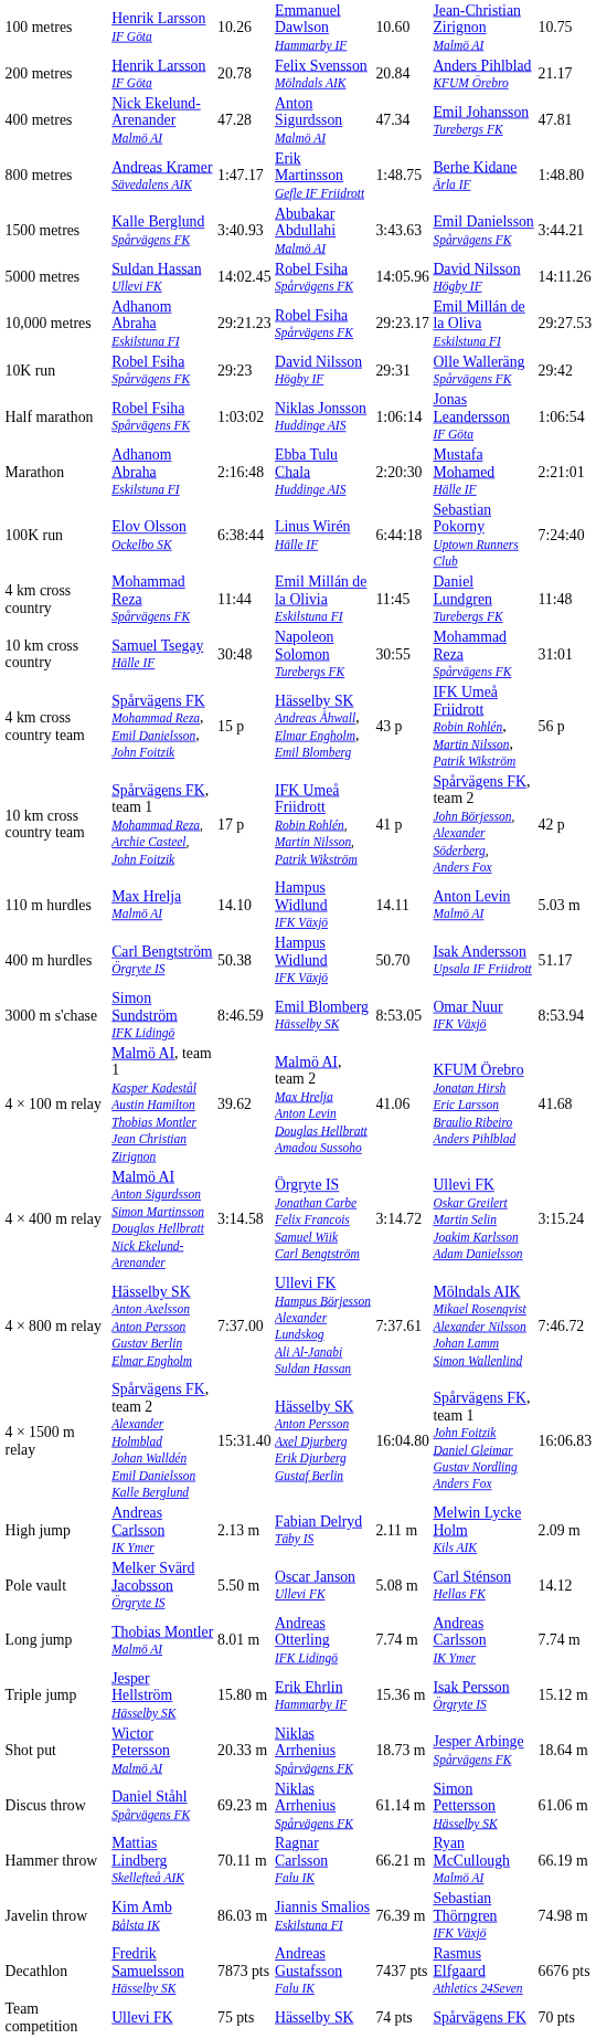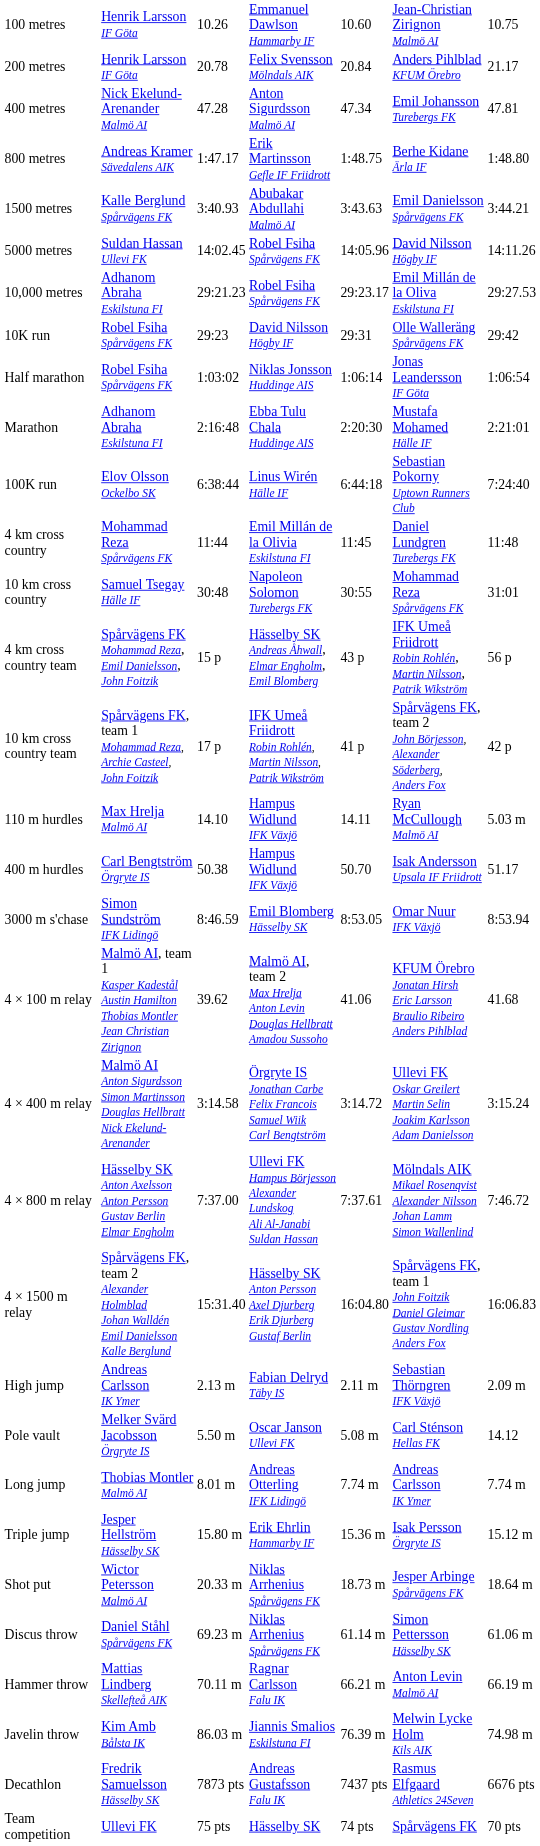 <table>
 <tr>
 <td>100 metres</td>
 <td><a href='#'>Henrik Larsson</a><br><small><em><a href='#'>IF Göta</a></em></small></td>
 <td>10.26</td>
 <td><a href='#'>Emmanuel Dawlson</a><br><small><em><a href='#'>Hammarby IF</a></em></small></td>
 <td>10.60</td>
 <td><a href='#'>Jean-Christian Zirignon</a><br><small><em><a href='#'>Malmö AI</a></em></small></td>
 <td>10.75</td>
 </tr>
 <tr>
 <td>200 metres</td>
 <td><a href='#'>Henrik Larsson</a><br><small><em><a href='#'>IF Göta</a></em></small></td>
 <td>20.78</td>
 <td><a href='#'>Felix Svensson</a><br><small><em><a href='#'>Mölndals AIK</a></em></small></td>
 <td>20.84</td>
 <td><a href='#'>Anders Pihlblad</a><br><small><em><a href='#'>KFUM Örebro</a></em></small></td>
 <td>21.17</td>
 </tr>
 <tr>
 <td>400 metres</td>
 <td><a href='#'>Nick Ekelund-Arenander</a><br><small><em><a href='#'>Malmö AI</a></em></small></td>
 <td>47.28</td>
 <td><a href='#'>Anton Sigurdsson</a><br><small><em><a href='#'>Malmö AI</a></em></small></td>
 <td>47.34</td>
 <td><a href='#'>Emil Johansson</a><br><small><em><a href='#'>Turebergs FK</a></em></small></td>
 <td>47.81</td>
 </tr>
 <tr>
 <td>800 metres</td>
 <td><a href='#'>Andreas Kramer</a><br><small><em><a href='#'>Sävedalens AIK</a></em></small></td>
 <td>1:47.17</td>
 <td><a href='#'>Erik Martinsson</a><br><small><em><a href='#'>Gefle IF Friidrott</a></em></small></td>
 <td>1:48.75</td>
 <td><a href='#'>Berhe Kidane</a><br><small><em><a href='#'>Ärla IF</a></em></small></td>
 <td>1:48.80</td>
 </tr>
 <tr>
 <td>1500 metres</td>
 <td><a href='#'>Kalle Berglund</a><br><small><em><a href='#'>Spårvägens FK</a></em></small></td>
 <td>3:40.93</td>
 <td><a href='#'>Abubakar Abdullahi</a><br><small><em><a href='#'>Malmö AI</a></em></small></td>
 <td>3:43.63</td>
 <td><a href='#'>Emil Danielsson</a><br><small><em><a href='#'>Spårvägens FK</a></em></small></td>
 <td>3:44.21</td>
 </tr>
 <tr>
 <td>5000 metres</td>
 <td><a href='#'>Suldan Hassan</a><br><small><em><a href='#'>Ullevi FK</a></em></small></td>
 <td>14:02.45</td>
 <td><a href='#'>Robel Fsiha</a><br><small><em><a href='#'>Spårvägens FK</a></em></small></td>
 <td>14:05.96</td>
 <td><a href='#'>David Nilsson</a><br><small><em><a href='#'>Högby IF</a></em></small></td>
 <td>14:11.26</td>
 </tr>
 <tr>
 <td>10,000 metres</td>
 <td><a href='#'>Adhanom Abraha</a><br><small><em><a href='#'>Eskilstuna FI</a></em></small></td>
 <td>29:21.23</td>
 <td><a href='#'>Robel Fsiha</a><br><small><em><a href='#'>Spårvägens FK</a></em></small></td>
 <td>29:23.17</td>
 <td><a href='#'>Emil Millán de la Oliva</a><br><small><em><a href='#'>Eskilstuna FI</a></em></small></td>
 <td>29:27.53</td>
 </tr>
 <tr>
 <td>10K run</td>
 <td><a href='#'>Robel Fsiha</a><br><small><em><a href='#'>Spårvägens FK</a></em></small></td>
 <td>29:23</td>
 <td><a href='#'>David Nilsson</a><br><small><em><a href='#'>Högby IF</a></em></small></td>
 <td>29:31</td>
 <td><a href='#'>Olle Walleräng</a><br><small><em><a href='#'>Spårvägens FK</a></em></small></td>
 <td>29:42</td>
 </tr>
 <tr>
 <td>Half marathon</td>
 <td><a href='#'>Robel Fsiha</a><br><small><em><a href='#'>Spårvägens FK</a></em></small></td>
 <td>1:03:02</td>
 <td><a href='#'>Niklas Jonsson</a><br><small><em><a href='#'>Huddinge AIS</a></em></small></td>
 <td>1:06:14</td>
 <td><a href='#'>Jonas Leandersson</a><br><small><em><a href='#'>IF Göta</a></em></small></td>
 <td>1:06:54</td>
 </tr>
 <tr>
 <td>Marathon</td>
 <td><a href='#'>Adhanom Abraha</a><br><small><em><a href='#'>Eskilstuna FI</a></em></small></td>
 <td>2:16:48</td>
 <td><a href='#'>Ebba Tulu Chala</a><br><small><em><a href='#'>Huddinge AIS</a></em></small></td>
 <td>2:20:30</td>
 <td><a href='#'>Mustafa Mohamed</a><br><small><em><a href='#'>Hälle IF</a></em></small></td>
 <td>2:21:01</td>
 </tr>
 <tr>
 <td>100K run</td>
 <td><a href='#'>Elov Olsson</a><br><small><em><a href='#'>Ockelbo SK</a></em></small></td>
 <td>6:38:44</td>
 <td><a href='#'>Linus Wirén</a><br><small><em><a href='#'>Hälle IF</a></em></small></td>
 <td>6:44:18</td>
 <td><a href='#'>Sebastian Pokorny</a><br><small><em><a href='#'>Uptown Runners Club</a></em></small></td>
 <td>7:24:40</td>
 </tr>
 <tr>
 <td>4 km cross country</td>
 <td><a href='#'>Mohammad Reza</a><br><small><em><a href='#'>Spårvägens FK</a></em></small></td>
 <td>11:44</td>
 <td><a href='#'>Emil Millán de la Olivia</a><br><small><em><a href='#'>Eskilstuna FI</a></em></small></td>
 <td>11:45</td>
 <td><a href='#'>Daniel Lundgren</a><br><small><em><a href='#'>Turebergs FK</a></em></small></td>
 <td>11:48</td>
 </tr>
 <tr>
 <td>10 km cross country</td>
 <td><a href='#'>Samuel Tsegay</a><br><small><em><a href='#'>Hälle IF</a></em></small></td>
 <td>30:48</td>
 <td><a href='#'>Napoleon Solomon</a><br><small><em><a href='#'>Turebergs FK</a></em></small></td>
 <td>30:55</td>
 <td><a href='#'>Mohammad Reza</a><br><small><em><a href='#'>Spårvägens FK</a></em></small></td>
 <td>31:01</td>
 </tr>
 <tr>
 <td>4 km cross country team</td>
 <td><a href='#'>Spårvägens FK</a><br><small><em><a href='#'>Mohammad Reza</a></em></small>,<br><small><em><a href='#'>Emil Danielsson</a></em></small>,<br><small><em><a href='#'>John Foitzik</a></em></small></td>
 <td>15 p</td>
 <td><a href='#'>Hässelby SK</a><br><small><em><a href='#'>Andreas Åhwall</a></em></small>,<br><small><em><a href='#'>Elmar Engholm</a></em></small>,<br><small><em><a href='#'>Emil Blomberg</a></em></small></td>
 <td>43 p</td>
 <td><a href='#'>IFK Umeå Friidrott</a><br><small><em><a href='#'>Robin Rohlén</a></em></small>,<br><small><em><a href='#'>Martin Nilsson</a></em></small>,<br><small><em><a href='#'>Patrik Wikström</a></em></small></td>
 <td>56 p</td>
 </tr>
 <tr>
 <td>10 km cross country team</td>
 <td><a href='#'>Spårvägens FK</a>, team 1<br><small><em><a href='#'>Mohammad Reza</a></em>,</small><br><small><em><a href='#'>Archie Casteel</a>,</em></small><br><small><em><a href='#'>John Foitzik</a></em></small></td>
 <td>17 p</td>
 <td><a href='#'>IFK Umeå Friidrott</a><br><small><em><a href='#'>Robin Rohlén</a></em>,</small><br><small><em><a href='#'>Martin Nilsson</a>,</em></small><br><small><em><a href='#'>Patrik Wikström</a></em></small></td>
 <td>41 p</td>
 <td><a href='#'>Spårvägens FK</a>, team 2<br><small><em><a href='#'>John Börjesson</a></em>,</small><br><small><em><a href='#'>Alexander Söderberg</a>,</em></small><br><small><em><a href='#'>Anders Fox</a></em></small></td>
 <td>42 p</td>
 </tr>
 <tr>
 <td>110 m hurdles</td>
 <td><a href='#'>Max Hrelja</a><br><small><em><a href='#'>Malmö AI</a></em></small></td>
 <td>14.10</td>
 <td><a href='#'>Hampus Widlund</a><br><small><em><a href='#'>IFK Växjö</a></em></small></td>
 <td>14.11</td>
-<td><a href='#'>Anton Levin</a><br><small><em><a href='#'>Malmö AI</a></em></small></td>
+<td><a href='#'>Ryan McCullough</a><br><small><em><a href='#'>Malmö AI</a></em></small></td>
 <td>5.03 m</td>
 </tr>
 <tr>
 <td>400 m hurdles</td>
 <td><a href='#'>Carl Bengtström</a><br><small><em><a href='#'>Örgryte IS</a></em></small></td>
 <td>50.38</td>
 <td><a href='#'>Hampus Widlund</a><br><small><em><a href='#'>IFK Växjö</a></em></small></td>
 <td>50.70</td>
 <td><a href='#'>Isak Andersson</a><br><small><em><a href='#'>Upsala IF Friidrott</a></em></small></td>
 <td>51.17</td>
 </tr>
 <tr>
 <td>3000 m s'chase</td>
 <td><a href='#'>Simon Sundström</a><br><small><em><a href='#'>IFK Lidingö</a></em></small></td>
 <td>8:46.59</td>
 <td><a href='#'>Emil Blomberg</a><br><small><em><a href='#'>Hässelby SK</a></em></small></td>
 <td>8:53.05</td>
 <td><a href='#'>Omar Nuur</a><br><small><em><a href='#'>IFK Växjö</a></em></small></td>
 <td>8:53.94</td>
 </tr>
 <tr>
 <td>4 × 100 m relay</td>
 <td><a href='#'>Malmö AI</a>, team 1<br><small><em><a href='#'>Kasper Kadestål</a></em></small><br><small><em><a href='#'>Austin Hamilton</a></em></small><br><small><em><a href='#'>Thobias Montler</a></em></small><br><small><em><a href='#'>Jean Christian Zirignon</a></em></small></td>
 <td>39.62</td>
 <td><a href='#'>Malmö AI</a>, team 2<br><small><em><a href='#'>Max Hrelja</a></em></small><br><small><em><a href='#'>Anton Levin</a></em></small><br><small><em><a href='#'>Douglas Hellbratt</a></em></small><br><small><em><a href='#'>Amadou Sussoho</a></em></small></td>
 <td>41.06</td>
 <td><a href='#'>KFUM Örebro</a><br><small><em><a href='#'>Jonatan Hirsh</a></em></small><br><small><em><a href='#'>Eric Larsson</a></em></small><br><small><em><a href='#'>Braulio Ribeiro</a></em></small><br><small><em><a href='#'>Anders Pihlblad</a></em></small></td>
 <td>41.68</td>
 </tr>
 <tr>
 <td>4 × 400 m relay</td>
 <td><a href='#'>Malmö AI</a><br><small><em><a href='#'>Anton Sigurdsson</a></em></small><br><small><em><a href='#'>Simon Martinsson</a></em></small><br><small><em><a href='#'>Douglas Hellbratt</a></em></small><br><small><em><a href='#'>Nick Ekelund-Arenander</a></em></small></td>
 <td>3:14.58</td>
 <td><a href='#'>Örgryte IS</a><br><small><em><a href='#'>Jonathan Carbe</a></em></small><br><small><em><a href='#'>Felix Francois</a></em></small><br><small><em><a href='#'>Samuel Wiik</a></em></small><br><small><em><a href='#'>Carl Bengtström</a></em></small></td>
 <td>3:14.72</td>
 <td><a href='#'>Ullevi FK</a><br><small><em><a href='#'>Oskar Greilert</a></em></small><br><small><em><a href='#'>Martin Selin</a></em></small><br><small><em><a href='#'>Joakim Karlsson</a></em></small><br><small><em><a href='#'>Adam Danielsson</a></em></small></td>
 <td>3:15.24</td>
 </tr>
 <tr>
 <td>4 × 800 m relay</td>
 <td><a href='#'>Hässelby SK</a><br><small><em><a href='#'>Anton Axelsson</a></em></small><br><small><em><a href='#'>Anton Persson</a></em></small><br><small><em><a href='#'>Gustav Berlin</a></em></small><br><small><em><a href='#'>Elmar Engholm</a></em></small></td>
 <td>7:37.00</td>
 <td><a href='#'>Ullevi FK</a><br><small><em><a href='#'>Hampus Börjesson</a></em></small><br><small><em><a href='#'>Alexander Lundskog</a></em></small><br><small><em><a href='#'>Ali Al-Janabi</a></em></small><br><small><em><a href='#'>Suldan Hassan</a></em></small></td>
 <td>7:37.61</td>
 <td><a href='#'>Mölndals AIK</a><br><small><em><a href='#'>Mikael Rosenqvist</a></em></small><br><small><em><a href='#'>Alexander Nilsson</a></em></small><br><small><em><a href='#'>Johan Lamm</a></em></small><br><small><em><a href='#'>Simon Wallenlind</a></em></small></td>
 <td>7:46.72</td>
 </tr>
 <tr>
 <td>4 × 1500 m relay</td>
 <td><a href='#'>Spårvägens FK</a>, team 2<br><small><em><a href='#'>Alexander Holmblad</a></em></small><br><small><em><a href='#'>Johan Walldén</a></em></small><br><small><em><a href='#'>Emil Danielsson</a></em></small><br><small><em><a href='#'>Kalle Berglund</a></em></small></td>
 <td>15:31.40</td>
 <td><a href='#'>Hässelby SK</a><br><small><em><a href='#'>Anton Persson</a></em></small><br><small><em><a href='#'>Axel Djurberg</a></em></small><br><small><em><a href='#'>Erik Djurberg</a></em></small><br><small><em><a href='#'>Gustaf Berlin</a></em></small></td>
 <td>16:04.80</td>
 <td><a href='#'>Spårvägens FK</a>, team 1<br><small><em><a href='#'>John Foitzik</a></em></small><br><small><em><a href='#'>Daniel Gleimar</a></em></small><br><small><em><a href='#'>Gustav Nordling</a></em></small><br><small><em><a href='#'>Anders Fox</a></em></small></td>
 <td>16:06.83</td>
 </tr>
 <tr>
 <td>High jump</td>
 <td><a href='#'>Andreas Carlsson</a><br><small><em><a href='#'>IK Ymer</a></em></small></td>
 <td>2.13 m</td>
 <td><a href='#'>Fabian Delryd</a><br><small><em><a href='#'>Täby IS</a></em></small></td>
 <td>2.11 m</td>
-<td><a href='#'>Melwin Lycke Holm</a><br><small><em><a href='#'>Kils AIK</a></em></small></td>
+<td><a href='#'>Sebastian Thörngren</a><br><small><em><a href='#'>IFK Växjö</a></em></small></td>
 <td>2.09 m</td>
 </tr>
 <tr>
 <td>Pole vault</td>
 <td><a href='#'>Melker Svärd Jacobsson</a><br><small><em><a href='#'>Örgryte IS</a></em></small></td>
 <td>5.50 m</td>
 <td><a href='#'>Oscar Janson</a><br><small><em><a href='#'>Ullevi FK</a></em></small></td>
 <td>5.08 m</td>
 <td><a href='#'>Carl Sténson</a><br><small><em><a href='#'>Hellas FK</a></em></small></td>
 <td>14.12</td>
 </tr>
 <tr>
 <td>Long jump</td>
 <td><a href='#'>Thobias Montler</a><br><small><em><a href='#'>Malmö AI</a></em></small></td>
 <td>8.01 m</td>
 <td><a href='#'>Andreas Otterling</a><br><small><em><a href='#'>IFK Lidingö</a></em></small></td>
 <td>7.74 m</td>
 <td><a href='#'>Andreas Carlsson</a><br><small><em><a href='#'>IK Ymer</a></em></small></td>
 <td>7.74 m</td>
 </tr>
 <tr>
 <td>Triple jump</td>
 <td><a href='#'>Jesper Hellström</a><br><small><em><a href='#'>Hässelby SK</a></em></small></td>
 <td>15.80 m</td>
 <td><a href='#'>Erik Ehrlin</a><br><small><em><a href='#'>Hammarby IF</a></em></small></td>
 <td>15.36 m</td>
 <td><a href='#'>Isak Persson</a><br><small><em><a href='#'>Örgryte IS</a></em></small></td>
 <td>15.12 m</td>
 </tr>
 <tr>
 <td>Shot put</td>
 <td><a href='#'>Wictor Petersson</a><br><small><em><a href='#'>Malmö AI</a></em></small></td>
 <td>20.33 m</td>
 <td><a href='#'>Niklas Arrhenius</a><br><small><em><a href='#'>Spårvägens FK</a></em></small></td>
 <td>18.73 m</td>
 <td><a href='#'>Jesper Arbinge</a><br><small><em><a href='#'>Spårvägens FK</a></em></small></td>
 <td>18.64 m</td>
 </tr>
 <tr>
 <td>Discus throw</td>
 <td><a href='#'>Daniel Ståhl</a><br><small><em><a href='#'>Spårvägens FK</a></em></small></td>
 <td>69.23 m</td>
 <td><a href='#'>Niklas Arrhenius</a><br><small><em><a href='#'>Spårvägens FK</a></em></small></td>
 <td>61.14 m</td>
 <td><a href='#'>Simon Pettersson</a><br><small><em><a href='#'>Hässelby SK</a></em></small></td>
 <td>61.06 m</td>
 </tr>
 <tr>
 <td>Hammer throw</td>
 <td><a href='#'>Mattias Lindberg</a><br><small><em><a href='#'>Skellefteå AIK</a></em></small></td>
 <td>70.11 m</td>
 <td><a href='#'>Ragnar Carlsson</a><br><small><em><a href='#'>Falu IK</a></em></small></td>
 <td>66.21 m</td>
-<td><a href='#'>Ryan McCullough</a><br><small><em><a href='#'>Malmö AI</a></em></small></td>
+<td><a href='#'>Anton Levin</a><br><small><em><a href='#'>Malmö AI</a></em></small></td>
 <td>66.19 m</td>
 </tr>
 <tr>
 <td>Javelin throw</td>
 <td><a href='#'>Kim Amb</a><br><small><em><a href='#'>Bålsta IK</a></em></small></td>
 <td>86.03 m</td>
 <td><a href='#'>Jiannis Smalios</a><br><small><em><a href='#'>Eskilstuna FI</a></em></small></td>
 <td>76.39 m</td>
-<td><a href='#'>Sebastian Thörngren</a><br><small><em><a href='#'>IFK Växjö</a></em></small></td>
+<td><a href='#'>Melwin Lycke Holm</a><br><small><em><a href='#'>Kils AIK</a></em></small></td>
 <td>74.98 m</td>
 </tr>
 <tr>
 <td>Decathlon</td>
 <td><a href='#'>Fredrik Samuelsson</a><br><small><em><a href='#'>Hässelby SK</a></em></small></td>
 <td>7873 pts</td>
 <td><a href='#'>Andreas Gustafsson</a><br><small><em><a href='#'>Falu IK</a></em></small></td>
 <td>7437 pts</td>
 <td><a href='#'>Rasmus Elfgaard</a><br><small><em><a href='#'>Athletics 24Seven</a></em></small></td>
 <td>6676 pts</td>
 </tr>
 <tr>
 <td>Team competition</td>
 <td><a href='#'>Ullevi FK</a></td>
 <td>75 pts</td>
 <td><a href='#'>Hässelby SK</a></td>
 <td>74 pts</td>
 <td><a href='#'>Spårvägens FK</a></td>
 <td>70 pts</td>
 </tr>
 </table>
